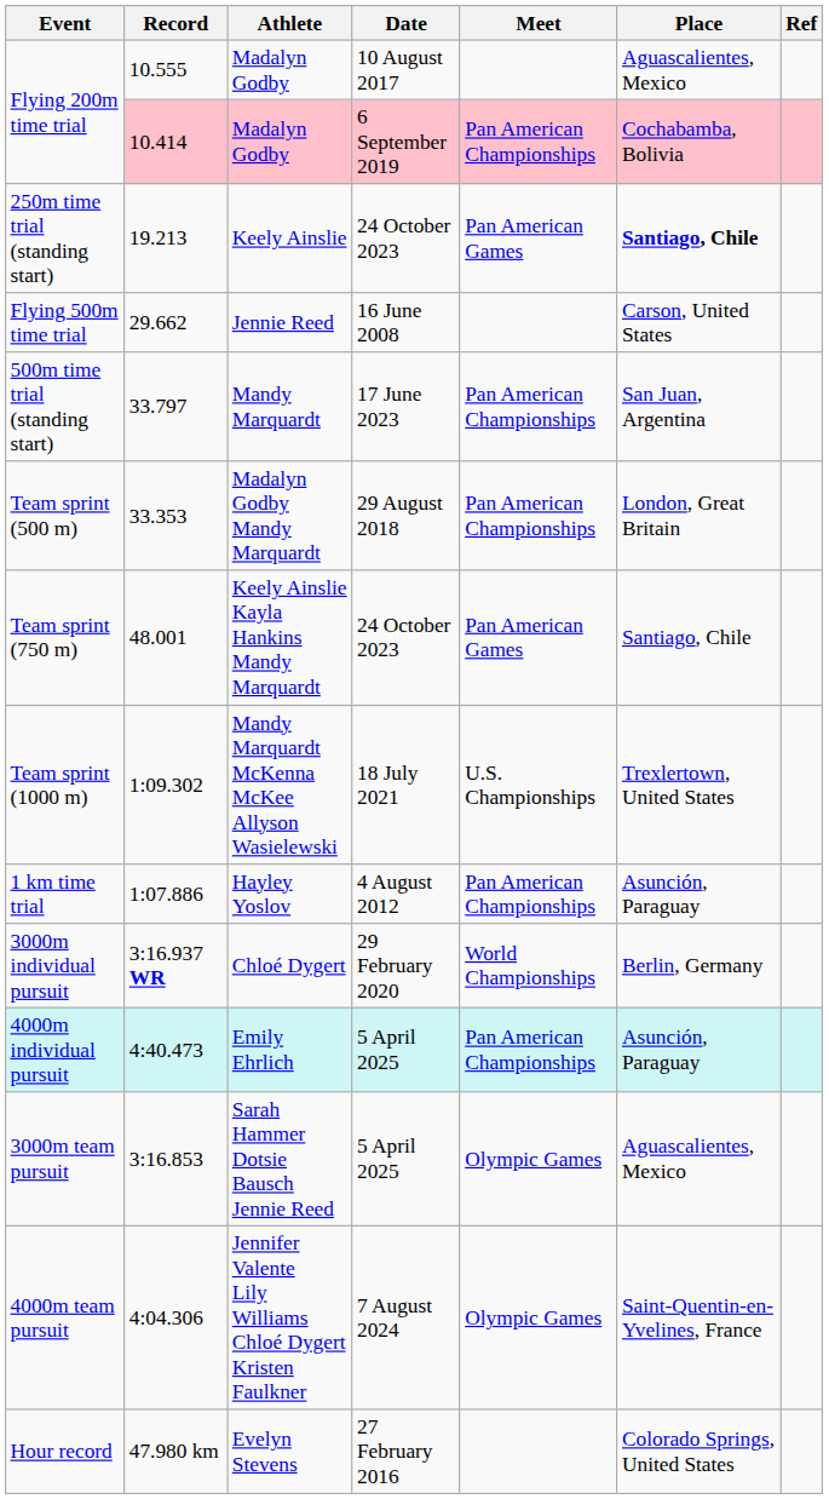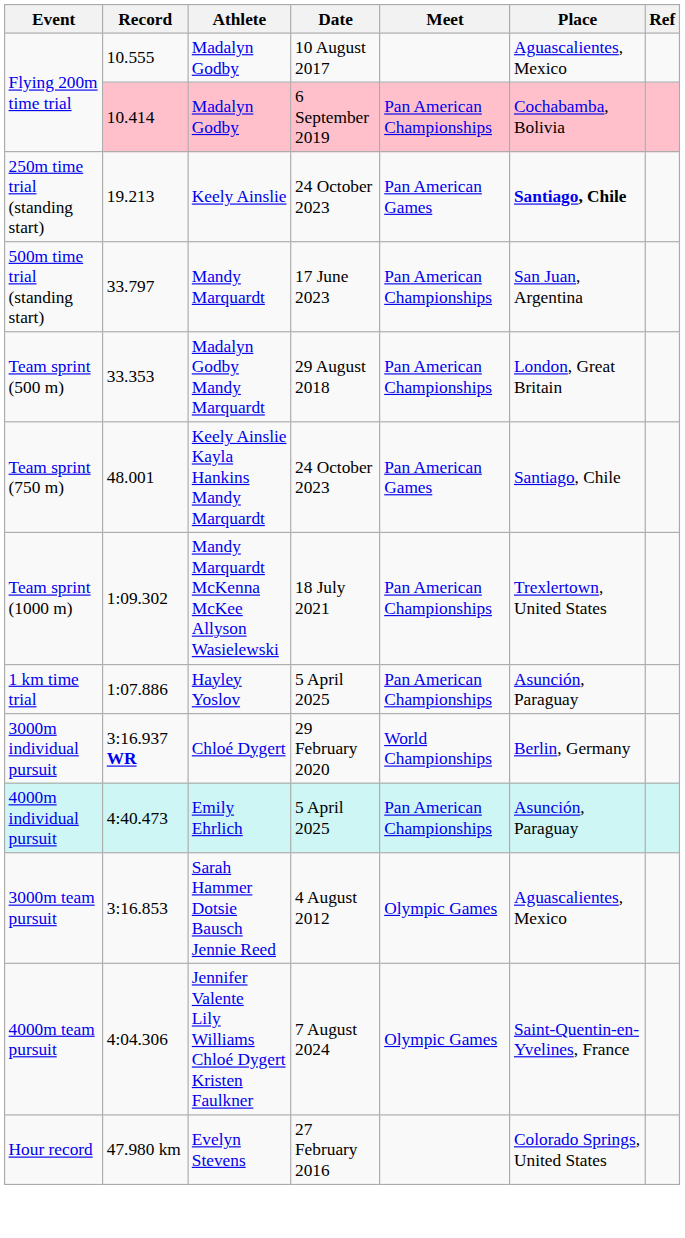 <table class="wikitable" style="font-size:95%; width: 95%;">
 <tr>
 <th>Event</th>
 <th>Record</th>
 <th>Athlete</th>
 <th>Date</th>
 <th>Meet</th>
 <th>Place</th>
 <th>Ref</th>
 </tr>
 <tr>
 <td rowspan=2><a href='#'>Flying 200m time trial</a></td>
 <td>10.555</td>
 <td><a href='#'>Madalyn Godby</a></td>
 <td>10 August 2017</td>
 <td></td>
 <td><a href='#'>Aguascalientes</a>, Mexico</td>
 <td></td>
 </tr>
 <tr bgcolor="pink">
 <td>10.414</td>
 <td><a href='#'>Madalyn Godby</a></td>
 <td>6 September 2019</td>
 <td><a href='#'>Pan American Championships</a></td>
 <td><a href='#'>Cochabamba</a>, Bolivia</td>
 <td></td>
 </tr>
 <tr>
 <td><a href='#'>250m time trial</a> (standing start)</td>
 <td>19.213</td>
 <td><a href='#'>Keely Ainslie</a></td>
 <td>24 October 2023</td>
 <td><a href='#'>Pan American Games</a></td>
 <td><strong><a href='#'>Santiago</a>, Chile</strong></td>
 <td></td>
 </tr>
 <tr>
-<td><a href='#'>Flying 500m time trial</a></td>
-<td>29.662</td>
-<td><a href='#'>Jennie Reed</a></td>
-<td>16 June 2008</td>
-<td></td>
-<td><a href='#'>Carson</a>, United States</td>
-<td></td>
-</tr>
-<tr>
 <td><a href='#'>500m time trial</a> (standing start)</td>
 <td>33.797</td>
 <td><a href='#'>Mandy Marquardt</a></td>
 <td>17 June 2023</td>
 <td><a href='#'>Pan American Championships</a></td>
 <td><a href='#'>San Juan</a>, Argentina</td>
 <td></td>
 </tr>
 <tr>
 <td><a href='#'>Team sprint</a> (500 m)</td>
 <td>33.353</td>
 <td><a href='#'>Madalyn Godby</a><br><a href='#'>Mandy Marquardt</a></td>
 <td>29 August 2018</td>
 <td><a href='#'>Pan American Championships</a></td>
 <td><a href='#'>London</a>, Great Britain</td>
 <td></td>
 </tr>
 <tr>
 <td><a href='#'>Team sprint</a> (750 m)</td>
 <td>48.001</td>
 <td><a href='#'>Keely Ainslie</a><br><a href='#'>Kayla Hankins</a><br><a href='#'>Mandy Marquardt</a></td>
 <td>24 October 2023</td>
 <td><a href='#'>Pan American Games</a></td>
 <td><a href='#'>Santiago</a>, Chile</td>
 <td></td>
 </tr>
 <tr>
 <td><a href='#'>Team sprint</a> (1000 m)</td>
 <td>1:09.302</td>
 <td><a href='#'>Mandy Marquardt</a><br><a href='#'>McKenna McKee</a><br><a href='#'>Allyson Wasielewski</a></td>
 <td>18 July 2021</td>
-<td>U.S. Championships</td>
+<td><a href='#'>Pan American Championships</a></td>
 <td><a href='#'>Trexlertown</a>, United States</td>
 <td></td>
 </tr>
 <tr>
 <td><a href='#'>1 km time trial</a></td>
 <td>1:07.886</td>
 <td><a href='#'>Hayley Yoslov</a></td>
-<td>4 August 2012</td>
+<td>5 April 2025</td>
 <td><a href='#'>Pan American Championships</a></td>
 <td><a href='#'>Asunción</a>, Paraguay</td>
 <td></td>
 </tr>
 <tr>
 <td><a href='#'>3000m individual pursuit</a></td>
 <td>3:16.937 <strong><a href='#'>WR</a></strong></td>
 <td><a href='#'>Chloé Dygert</a></td>
 <td>29 February 2020</td>
 <td><a href='#'>World Championships</a></td>
 <td><a href='#'>Berlin</a>, Germany</td>
 <td></td>
 </tr>
 <tr bgcolor=#CEF6F5>
 <td><a href='#'>4000m individual pursuit</a></td>
 <td>4:40.473</td>
 <td><a href='#'>Emily Ehrlich</a></td>
 <td>5 April 2025</td>
 <td><a href='#'>Pan American Championships</a></td>
 <td><a href='#'>Asunción</a>, Paraguay</td>
 <td></td>
 </tr>
 <tr>
 <td><a href='#'>3000m team pursuit</a></td>
 <td>3:16.853</td>
 <td><a href='#'>Sarah Hammer</a><br><a href='#'>Dotsie Bausch</a><br><a href='#'>Jennie Reed</a></td>
-<td>5 April 2025</td>
+<td>4 August 2012</td>
 <td><a href='#'>Olympic Games</a></td>
 <td><a href='#'>Aguascalientes</a>, Mexico</td>
 <td></td>
 </tr>
 <tr>
 <td><a href='#'>4000m team pursuit</a></td>
 <td>4:04.306</td>
 <td><a href='#'>Jennifer Valente</a><br><a href='#'>Lily Williams</a><br><a href='#'>Chloé Dygert</a><br><a href='#'>Kristen Faulkner</a></td>
 <td>7 August 2024</td>
 <td><a href='#'>Olympic Games</a></td>
 <td><a href='#'>Saint-Quentin-en-Yvelines</a>, France</td>
 <td></td>
 </tr>
 <tr>
 <td><a href='#'>Hour record</a></td>
 <td>47.980 km</td>
 <td><a href='#'>Evelyn Stevens</a></td>
 <td>27 February 2016</td>
 <td></td>
 <td><a href='#'>Colorado Springs</a>, United States</td>
 <td></td>
 </tr>
 </table>
